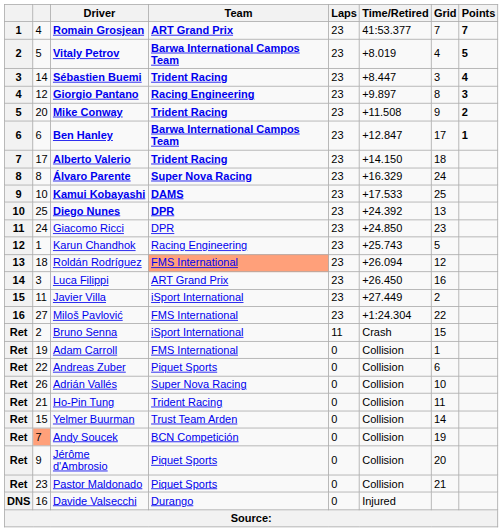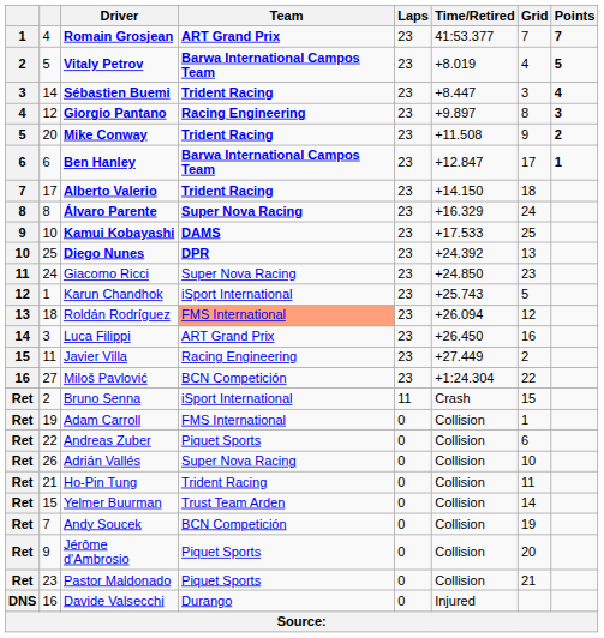 <table class="wikitable" style="font-size:85%">
 <tr>
 <th></th>
 <th></th>
 <th>Driver</th>
 <th>Team</th>
 <th>Laps</th>
 <th>Time/Retired</th>
 <th>Grid</th>
 <th>Points</th>
 </tr>
 <tr>
 <th>1</th>
 <td>4</td>
 <td> <strong><a href='#'>Romain Grosjean</a></strong></td>
 <td><strong><a href='#'>ART Grand Prix</a></strong></td>
 <td>23</td>
 <td>41:53.377</td>
 <td>7</td>
 <td><strong>7</strong></td>
 </tr>
 <tr>
 <th>2</th>
 <td>5</td>
 <td> <strong><a href='#'>Vitaly Petrov</a></strong></td>
 <td><strong><a href='#'>Barwa International Campos Team</a></strong></td>
 <td>23</td>
 <td>+8.019</td>
 <td>4</td>
 <td><strong>5</strong></td>
 </tr>
 <tr>
 <th>3</th>
 <td>14</td>
 <td> <strong><a href='#'>Sébastien Buemi</a></strong></td>
 <td><strong><a href='#'>Trident Racing</a></strong></td>
 <td>23</td>
 <td>+8.447</td>
 <td>3</td>
 <td><strong>4</strong></td>
 </tr>
 <tr>
 <th>4</th>
 <td>12</td>
 <td> <strong><a href='#'>Giorgio Pantano</a></strong></td>
 <td><strong><a href='#'>Racing Engineering</a></strong></td>
 <td>23</td>
 <td>+9.897</td>
 <td>8</td>
 <td><strong>3</strong></td>
 </tr>
 <tr>
 <th>5</th>
 <td>20</td>
 <td> <strong><a href='#'>Mike Conway</a></strong></td>
 <td><strong><a href='#'>Trident Racing</a></strong></td>
 <td>23</td>
 <td>+11.508</td>
 <td>9</td>
 <td><strong>2</strong></td>
 </tr>
 <tr>
 <th>6</th>
 <td>6</td>
 <td> <strong><a href='#'>Ben Hanley</a></strong></td>
 <td><strong><a href='#'>Barwa International Campos Team</a></strong></td>
 <td>23</td>
 <td>+12.847</td>
 <td>17</td>
 <td><strong>1</strong></td>
 </tr>
 <tr>
 <th>7</th>
 <td>17</td>
 <td> <strong><a href='#'>Alberto Valerio</a></strong></td>
 <td><strong><a href='#'>Trident Racing</a></strong></td>
 <td>23</td>
 <td>+14.150</td>
 <td>18</td>
 <td></td>
 </tr>
 <tr>
 <th>8</th>
 <td>8</td>
 <td> <strong><a href='#'>Álvaro Parente</a></strong></td>
 <td><strong><a href='#'>Super Nova Racing</a></strong></td>
 <td>23</td>
 <td>+16.329</td>
 <td>24</td>
 <td></td>
 </tr>
 <tr>
 <th>9</th>
 <td>10</td>
 <td> <strong><a href='#'>Kamui Kobayashi</a></strong></td>
 <td><strong><a href='#'>DAMS</a></strong></td>
 <td>23</td>
 <td>+17.533</td>
 <td>25</td>
 <td></td>
 </tr>
 <tr>
 <th>10</th>
 <td>25</td>
 <td> <strong><a href='#'>Diego Nunes</a></strong></td>
 <td><strong><a href='#'>DPR</a></strong></td>
 <td>23</td>
 <td>+24.392</td>
 <td>13</td>
 <td></td>
 </tr>
 <tr>
 <th>11</th>
 <td>24</td>
 <td> <a href='#'>Giacomo Ricci</a></td>
-<td><a href='#'>DPR</a></td>
+<td><a href='#'>Super Nova Racing</a></td>
 <td>23</td>
 <td>+24.850</td>
 <td>23</td>
 <td></td>
 </tr>
 <tr>
 <th>12</th>
 <td>1</td>
 <td> <a href='#'>Karun Chandhok</a></td>
-<td><a href='#'>Racing Engineering</a></td>
+<td><a href='#'>iSport International</a></td>
 <td>23</td>
 <td>+25.743</td>
 <td>5</td>
 <td></td>
 </tr>
 <tr>
 <th>13</th>
 <td>18</td>
 <td> <a href='#'>Roldán Rodríguez</a></td>
 <td style="background: lightsalmon;"><a href='#'>FMS International</a></td>
 <td>23</td>
 <td>+26.094</td>
 <td>12</td>
 <td></td>
 </tr>
 <tr>
 <th>14</th>
 <td>3</td>
 <td> <a href='#'>Luca Filippi</a></td>
 <td><a href='#'>ART Grand Prix</a></td>
 <td>23</td>
 <td>+26.450</td>
 <td>16</td>
 <td></td>
 </tr>
 <tr>
 <th>15</th>
 <td>11</td>
 <td> <a href='#'>Javier Villa</a></td>
-<td><a href='#'>iSport International</a></td>
+<td><a href='#'>Racing Engineering</a></td>
 <td>23</td>
 <td>+27.449</td>
 <td>2</td>
 <td></td>
 </tr>
 <tr>
 <th>16</th>
 <td>27</td>
 <td> <a href='#'>Miloš Pavlović</a></td>
-<td><a href='#'>FMS International</a></td>
+<td><a href='#'>BCN Competición</a></td>
 <td>23</td>
 <td>+1:24.304</td>
 <td>22</td>
 <td></td>
 </tr>
 <tr>
 <th>Ret</th>
 <td>2</td>
 <td> <a href='#'>Bruno Senna</a></td>
 <td><a href='#'>iSport International</a></td>
 <td>11</td>
 <td>Crash</td>
 <td>15</td>
 <td></td>
 </tr>
 <tr>
 <th>Ret</th>
 <td>19</td>
 <td> <a href='#'>Adam Carroll</a></td>
 <td><a href='#'>FMS International</a></td>
 <td>0</td>
 <td>Collision</td>
 <td>1</td>
 <td></td>
 </tr>
 <tr>
 <th>Ret</th>
 <td>22</td>
 <td> <a href='#'>Andreas Zuber</a></td>
 <td><a href='#'>Piquet Sports</a></td>
 <td>0</td>
 <td>Collision</td>
 <td>6</td>
 <td></td>
 </tr>
 <tr>
 <th>Ret</th>
 <td>26</td>
 <td> <a href='#'>Adrián Vallés</a></td>
 <td><a href='#'>Super Nova Racing</a></td>
 <td>0</td>
 <td>Collision</td>
 <td>10</td>
 <td></td>
 </tr>
 <tr>
 <th>Ret</th>
 <td>21</td>
 <td> <a href='#'>Ho-Pin Tung</a></td>
 <td><a href='#'>Trident Racing</a></td>
 <td>0</td>
 <td>Collision</td>
 <td>11</td>
 <td></td>
 </tr>
 <tr>
 <th>Ret</th>
 <td>15</td>
 <td> <a href='#'>Yelmer Buurman</a></td>
 <td><a href='#'>Trust Team Arden</a></td>
 <td>0</td>
 <td>Collision</td>
 <td>14</td>
 <td></td>
 </tr>
 <tr>
 <th>Ret</th>
-<td style="background: lightsalmon;">7</td>
+<td>7</td>
 <td> <a href='#'>Andy Soucek</a></td>
 <td><a href='#'>BCN Competición</a></td>
 <td>0</td>
 <td>Collision</td>
 <td>19</td>
 <td></td>
 </tr>
 <tr>
 <th>Ret</th>
 <td>9</td>
 <td> <a href='#'>Jérôme d'Ambrosio</a></td>
 <td><a href='#'>Piquet Sports</a></td>
 <td>0</td>
 <td>Collision</td>
 <td>20</td>
 <td></td>
 </tr>
 <tr>
 <th>Ret</th>
 <td>23</td>
 <td> <a href='#'>Pastor Maldonado</a></td>
 <td><a href='#'>Piquet Sports</a></td>
 <td>0</td>
 <td>Collision</td>
 <td>21</td>
 <td></td>
 </tr>
 <tr>
 <th>DNS</th>
 <td>16</td>
 <td> <a href='#'>Davide Valsecchi</a></td>
 <td><a href='#'>Durango</a></td>
 <td>0</td>
 <td>Injured</td>
 <td></td>
 <td></td>
 </tr>
 <tr>
 <th colspan="8">Source:</th>
 </tr>
 </table>
